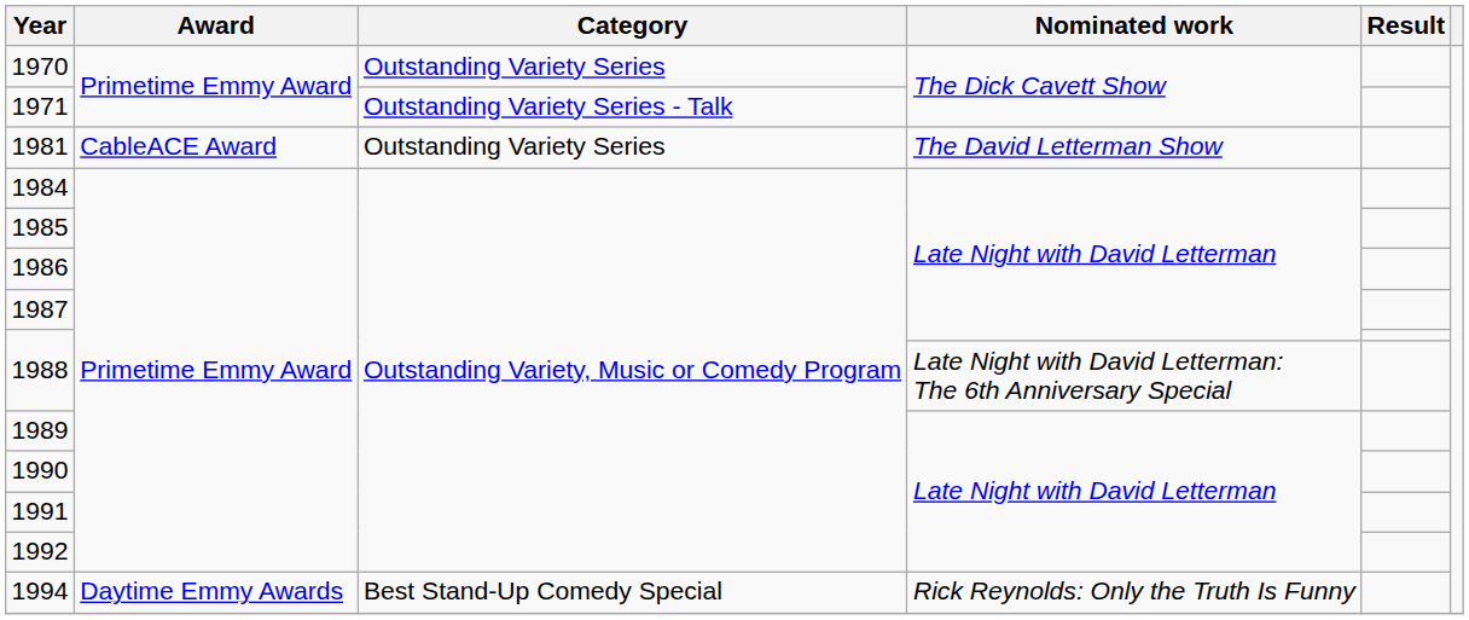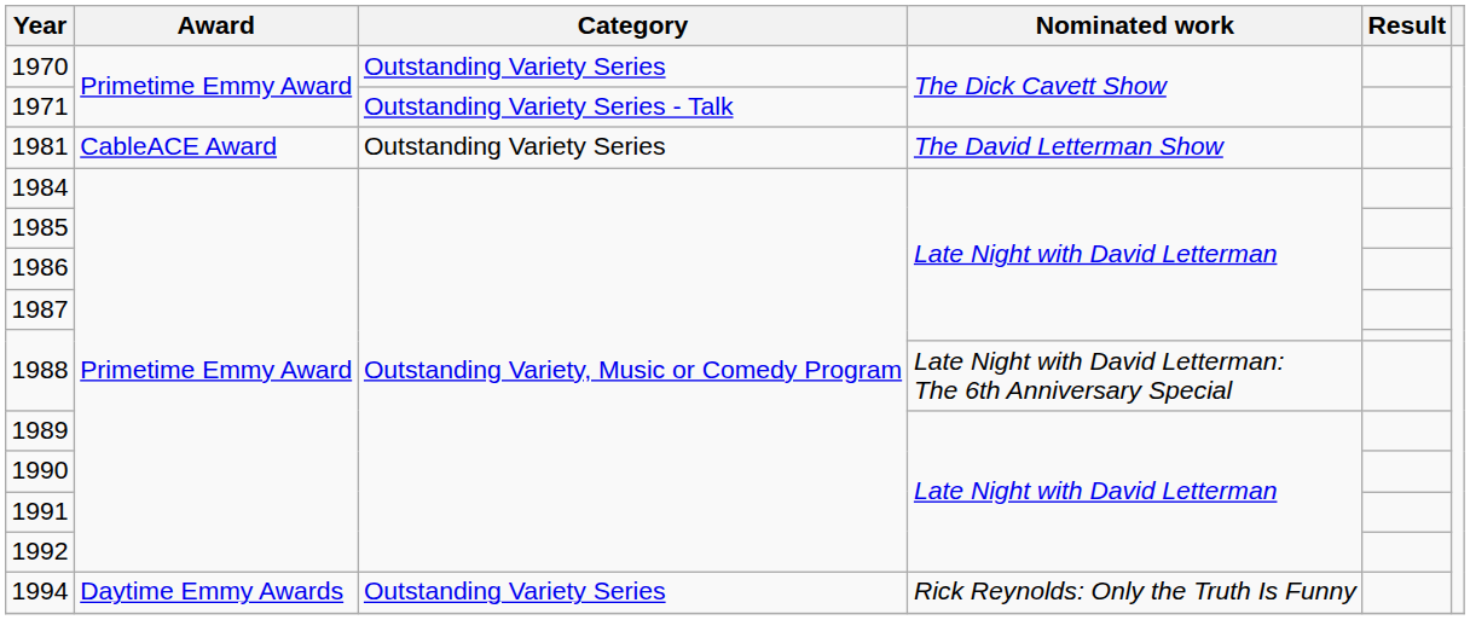 <table class="wikitable">
 <tr>
 <th>Year</th>
 <th>Award</th>
 <th>Category</th>
 <th>Nominated work</th>
 <th>Result</th>
 <th></th>
 </tr>
 <tr>
 <td>1970</td>
 <td rowspan=2><a href='#'>Primetime Emmy Award</a></td>
 <td><a href='#'>Outstanding Variety Series</a></td>
 <td rowspan=2><em><a href='#'>The Dick Cavett Show</a></em></td>
 <td></td>
 <td rowspan=14></td>
 </tr>
 <tr>
 <td>1971</td>
 <td><a href='#'>Outstanding Variety Series - Talk</a></td>
 <td></td>
 </tr>
 <tr>
 <td>1981</td>
 <td><a href='#'>CableACE Award</a></td>
 <td>Outstanding Variety Series</td>
 <td><em><a href='#'>The David Letterman Show</a></em></td>
 <td></td>
 </tr>
 <tr>
 <td>1984</td>
 <td rowspan=10><a href='#'>Primetime Emmy Award</a></td>
 <td rowspan=10><a href='#'>Outstanding Variety, Music or Comedy Program</a></td>
 <td rowspan=5><em><a href='#'>Late Night with David Letterman</a></em></td>
 <td></td>
 </tr>
 <tr>
 <td>1985</td>
 <td></td>
 </tr>
 <tr>
 <td>1986</td>
 <td></td>
 </tr>
 <tr>
 <td>1987</td>
 <td></td>
 </tr>
 <tr>
 <td rowspan=2>1988</td>
 <td></td>
 </tr>
 <tr>
 <td><em>Late Night with David Letterman: <br> The 6th Anniversary Special</em></td>
 <td></td>
 </tr>
 <tr>
 <td>1989</td>
 <td rowspan=4><em><a href='#'>Late Night with David Letterman</a></em></td>
 <td></td>
 </tr>
 <tr>
 <td>1990</td>
 <td></td>
 </tr>
 <tr>
 <td>1991</td>
 <td></td>
 </tr>
 <tr>
 <td>1992</td>
 <td></td>
 </tr>
 <tr>
 <td>1994</td>
 <td><a href='#'>Daytime Emmy Awards</a></td>
-<td>Best Stand-Up Comedy Special</td>
+<td><a href='#'>Outstanding Variety Series</a></td>
 <td><em>Rick Reynolds: Only the Truth Is Funny</em></td>
 <td></td>
 </tr>
 <tr>
 </tr>
 </table>
